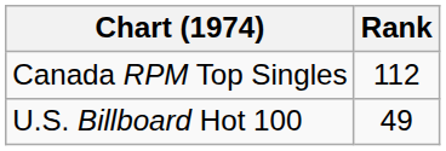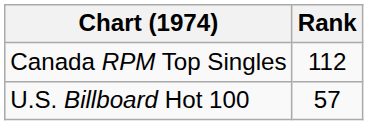 <table class="wikitable">
 <tr>
 <th>Chart (1974)</th>
 <th>Rank</th>
 </tr>
 <tr>
 <td>Canada <em>RPM</em> Top Singles </td>
 <td style="text-align:center;">112</td>
 </tr>
 <tr>
 <td>U.S. <em>Billboard</em> Hot 100 </td>
-<td style="text-align:center;">49</td>
+<td style="text-align:center;">57</td>
 </tr>
 </table>
